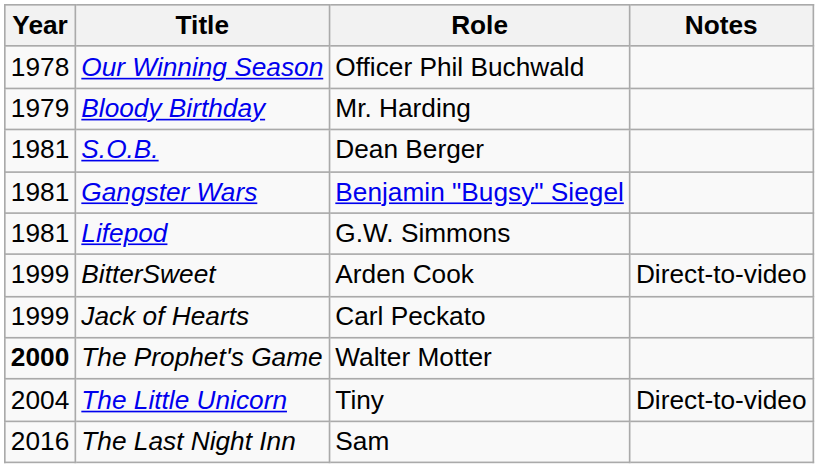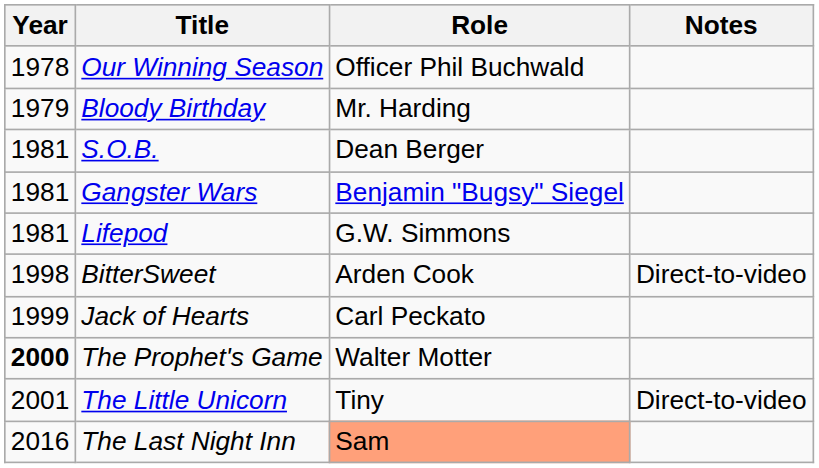 <table class="wikitable sortable">
 <tr>
 <th>Year</th>
 <th>Title</th>
 <th>Role</th>
 <th>Notes</th>
 </tr>
 <tr>
 <td>1978</td>
 <td><em><a href='#'>Our Winning Season</a></em></td>
 <td>Officer Phil Buchwald</td>
 <td></td>
 </tr>
 <tr>
 <td>1979</td>
 <td><em><a href='#'>Bloody Birthday</a></em></td>
 <td>Mr. Harding</td>
 <td></td>
 </tr>
 <tr>
 <td>1981</td>
 <td><em><a href='#'>S.O.B.</a></em></td>
 <td>Dean Berger</td>
 <td></td>
 </tr>
 <tr>
 <td>1981</td>
 <td><em><a href='#'>Gangster Wars</a></em></td>
 <td><a href='#'>Benjamin "Bugsy" Siegel</a></td>
 <td></td>
 </tr>
 <tr>
 <td>1981</td>
 <td><em><a href='#'>Lifepod</a></em></td>
 <td>G.W. Simmons</td>
 <td></td>
 </tr>
 <tr>
-<td>1999</td>
+<td>1998</td>
 <td><em>BitterSweet</em></td>
 <td>Arden Cook</td>
 <td>Direct-to-video</td>
 </tr>
 <tr>
 <td>1999</td>
 <td><em>Jack of Hearts</em></td>
 <td>Carl Peckato</td>
 <td></td>
 </tr>
 <tr>
 <td><strong>2000</strong></td>
 <td><em>The Prophet's Game</em></td>
 <td>Walter Motter</td>
 <td></td>
 </tr>
 <tr>
-<td>2004</td>
+<td>2001</td>
 <td><em><a href='#'>The Little Unicorn</a></em></td>
 <td>Tiny</td>
 <td>Direct-to-video</td>
 </tr>
 <tr>
 <td>2016</td>
 <td><em>The Last Night Inn</em></td>
-<td>Sam</td>
+<td style="background: lightsalmon;">Sam</td>
 <td></td>
 </tr>
 </table>
